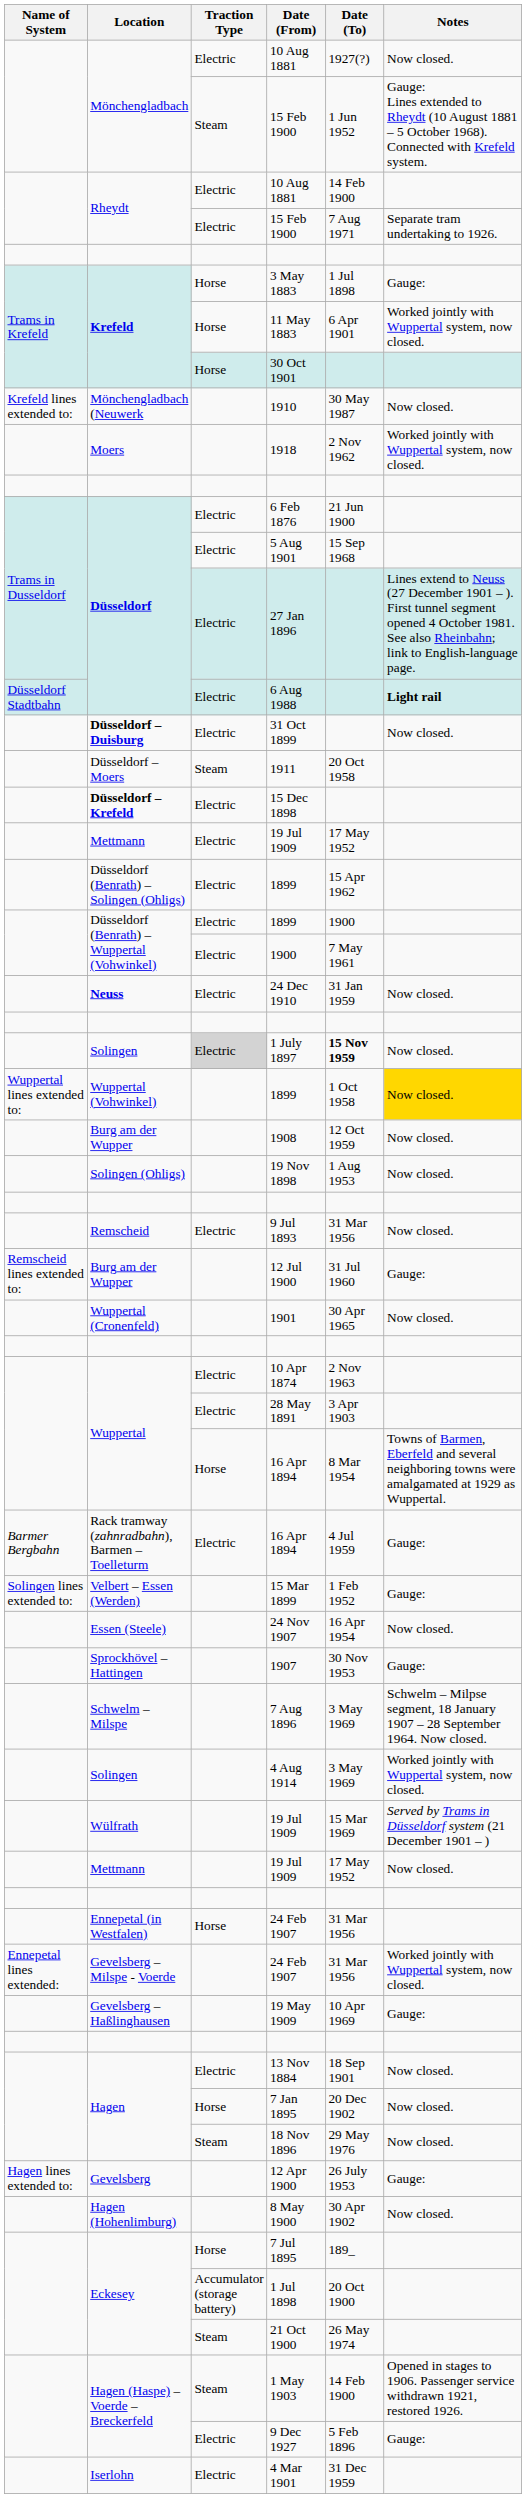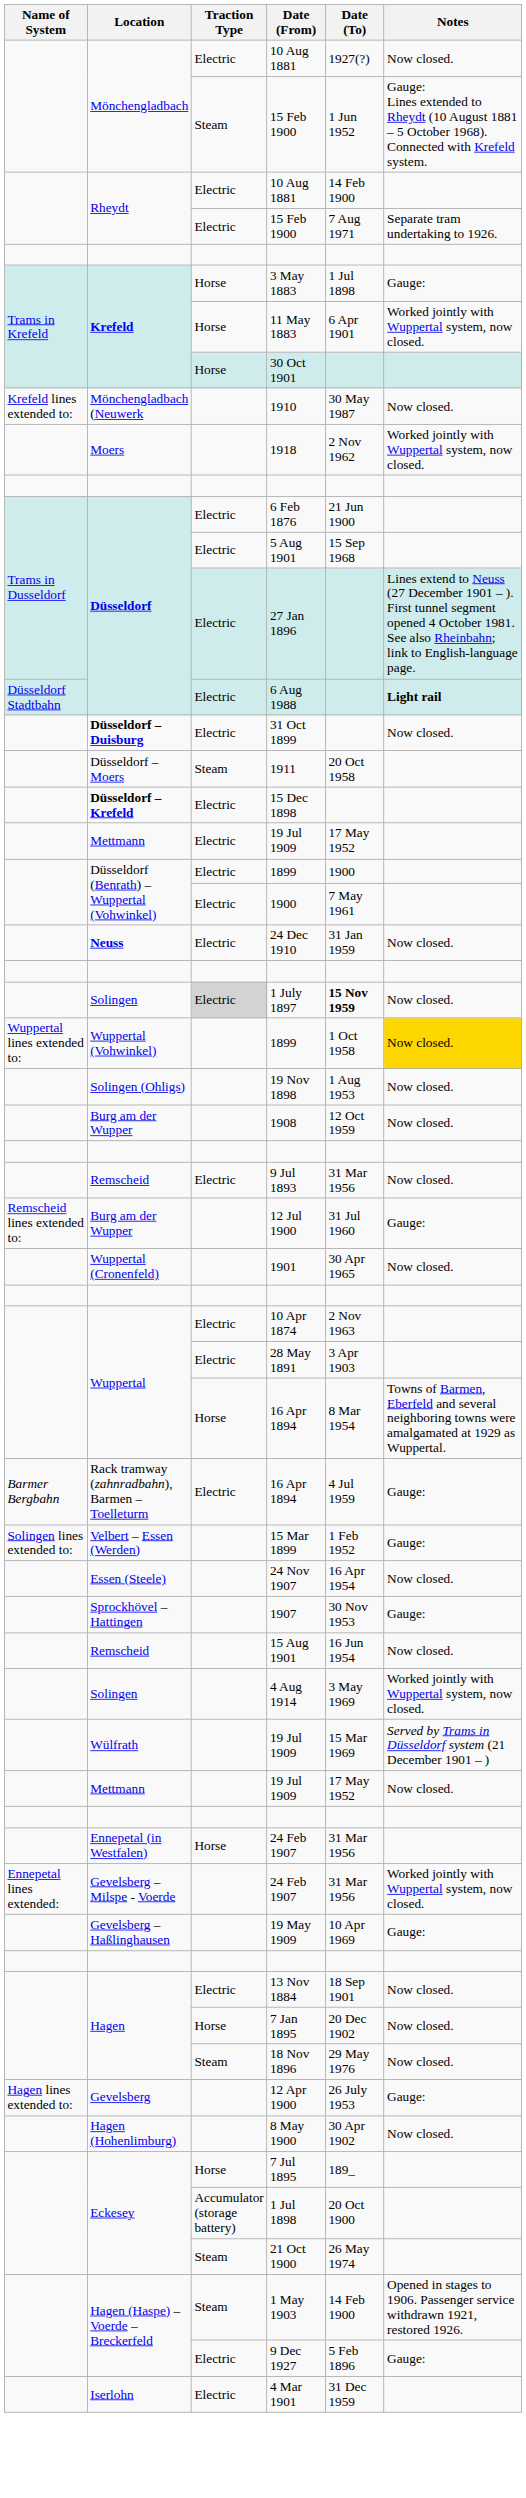 <table class="wikitable" width=100%>
 <tr>
 <th width=17%>Name of System</th>
 <th width=17%>Location</th>
 <th width=12%>Traction<br>Type</th>
 <th width=12%>Date (From)</th>
 <th width=12%>Date (To)</th>
 <th width=30%>Notes</th>
 </tr>
 <tr>
 <td rowspan=2> </td>
 <td rowspan=2><a href='#'>Mönchengladbach</a></td>
 <td>Electric</td>
 <td>10 Aug 1881</td>
 <td>1927(?)</td>
 <td>Now closed.</td>
 </tr>
 <tr>
 <td>Steam</td>
 <td>15 Feb 1900</td>
 <td>1 Jun 1952</td>
 <td>Gauge: <br>Lines extended to <a href='#'>Rheydt</a> (10 August 1881 – 5 October 1968). Connected with <a href='#'>Krefeld</a> system.</td>
 </tr>
 <tr>
 <td rowspan="2"> </td>
 <td rowspan="2"><a href='#'>Rheydt</a></td>
 <td>Electric</td>
 <td>10 Aug 1881</td>
 <td>14 Feb 1900</td>
 <td> </td>
 </tr>
 <tr>
 <td>Electric</td>
 <td>15 Feb 1900</td>
 <td>7 Aug 1971</td>
 <td>Separate tram undertaking to 1926.</td>
 </tr>
 <tr>
 <td> </td>
 <td> </td>
 <td> </td>
 <td> </td>
 <td> </td>
 <td> </td>
 </tr>
 <tr>
 <td style="background:#CFECEC" rowspan="3"><a href='#'>Trams in Krefeld</a></td>
 <td style="background:#CFECEC" rowspan="3"><strong><a href='#'>Krefeld</a></strong></td>
 <td>Horse</td>
 <td>3 May 1883</td>
 <td>1 Jul 1898</td>
 <td>Gauge: </td>
 </tr>
 <tr>
 <td>Horse</td>
 <td>11 May 1883</td>
 <td>6 Apr 1901</td>
 <td>Worked jointly with <a href='#'>Wuppertal</a> system, now closed.</td>
 </tr>
 <tr style="background:#CFECEC">
 <td>Horse</td>
 <td>30 Oct 1901</td>
 <td> </td>
 <td> </td>
 </tr>
 <tr>
 <td><a href='#'>Krefeld</a> lines extended to:</td>
 <td><a href='#'>Mönchengladbach</a> (<a href='#'>Neuwerk</a></td>
 <td> </td>
 <td>1910</td>
 <td>30 May 1987</td>
 <td>Now closed.</td>
 </tr>
 <tr>
 <td> </td>
 <td><a href='#'>Moers</a></td>
 <td> </td>
 <td>1918</td>
 <td>2 Nov 1962</td>
 <td>Worked jointly with <a href='#'>Wuppertal</a> system, now closed.</td>
 </tr>
 <tr>
 <td> </td>
 <td> </td>
 <td> </td>
 <td> </td>
 <td> </td>
 <td> </td>
 </tr>
 <tr>
 <td style="background:#CFECEC" rowspan="3"><a href='#'>Trams in Dusseldorf</a></td>
 <td style="background:#CFECEC" rowspan="4"><strong><a href='#'>Düsseldorf</a></strong></td>
 <td>Electric</td>
 <td>6 Feb 1876</td>
 <td>21 Jun 1900</td>
 <td> </td>
 </tr>
 <tr>
 <td>Electric</td>
 <td>5 Aug 1901</td>
 <td>15 Sep 1968</td>
 <td> </td>
 </tr>
 <tr style="background:#CFECEC">
 <td>Electric</td>
 <td>27 Jan 1896</td>
 <td> </td>
 <td>Lines extend to <a href='#'>Neuss</a> (27 December 1901 – ). First tunnel segment opened 4 October 1981. See also <a href='#'>Rheinbahn</a>; link to English-language page.</td>
 </tr>
 <tr style="background:#CFECEC">
 <td><a href='#'>Düsseldorf Stadtbahn</a></td>
 <td>Electric</td>
 <td>6 Aug 1988</td>
 <td> </td>
 <td><strong>Light rail</strong></td>
 </tr>
 <tr>
 <td> </td>
 <td><strong>Düsseldorf – <a href='#'>Duisburg</a></strong></td>
 <td>Electric</td>
 <td>31 Oct 1899</td>
 <td> </td>
 <td>Now closed.</td>
 </tr>
 <tr>
 <td> </td>
 <td>Düsseldorf – <a href='#'>Moers</a></td>
 <td>Steam</td>
 <td>1911</td>
 <td>20 Oct 1958</td>
 <td> </td>
 </tr>
 <tr>
 <td> </td>
 <td><strong>Düsseldorf – <a href='#'>Krefeld</a></strong></td>
 <td>Electric</td>
 <td>15 Dec 1898</td>
 <td> </td>
 <td> </td>
 </tr>
 <tr>
 <td> </td>
 <td><a href='#'>Mettmann</a></td>
 <td>Electric</td>
 <td>19 Jul 1909</td>
 <td>17 May 1952</td>
 <td> </td>
 </tr>
 <tr>
-<td> </td>
-<td>Düsseldorf (<a href='#'>Benrath</a>) – <a href='#'>Solingen (Ohligs)</a></td>
-<td>Electric</td>
-<td>1899</td>
-<td>15 Apr 1962</td>
-<td> </td>
-</tr>
-<tr>
 <td rowspan="2"> </td>
 <td rowspan="2">Düsseldorf (<a href='#'>Benrath</a>) – <a href='#'>Wuppertal (Vohwinkel)</a></td>
 <td>Electric</td>
 <td>1899</td>
 <td>1900</td>
 <td> </td>
 </tr>
 <tr>
 <td>Electric</td>
 <td>1900</td>
 <td>7 May 1961</td>
 <td> </td>
 </tr>
 <tr>
 <td> </td>
 <td><strong><a href='#'>Neuss</a></strong></td>
 <td>Electric</td>
 <td>24 Dec 1910</td>
 <td>31 Jan 1959</td>
 <td>Now closed.</td>
 </tr>
 <tr>
 <td> </td>
 <td> </td>
 <td> </td>
 <td> </td>
 <td> </td>
 <td> </td>
 </tr>
 <tr>
 <td> </td>
 <td><a href='#'>Solingen</a></td>
 <td style="background: lightgrey;">Electric</td>
 <td>1 July 1897</td>
 <td><strong>15 Nov 1959</strong></td>
 <td>Now closed.</td>
 </tr>
 <tr>
 <td><a href='#'>Wuppertal</a> lines extended to:</td>
 <td><a href='#'>Wuppertal (Vohwinkel)</a></td>
 <td> </td>
 <td>1899</td>
 <td>1 Oct 1958</td>
 <td style="background: gold;">Now closed.</td>
 </tr>
 <tr>
 <td> </td>
+<td><a href='#'>Solingen (Ohligs)</a></td>
+<td> </td>
+<td>19 Nov 1898</td>
+<td>1 Aug 1953</td>
+<td>Now closed.</td>
+</tr>
+<tr>
+<td> </td>
 <td><a href='#'>Burg am der Wupper</a></td>
 <td> </td>
 <td>1908</td>
 <td>12 Oct 1959</td>
-<td>Now closed.</td>
-</tr>
-<tr>
-<td> </td>
-<td><a href='#'>Solingen (Ohligs)</a></td>
-<td> </td>
-<td>19 Nov 1898</td>
-<td>1 Aug 1953</td>
 <td>Now closed.</td>
 </tr>
 <tr>
 <td> </td>
 <td> </td>
 <td> </td>
 <td> </td>
 <td> </td>
 <td> </td>
 </tr>
 <tr>
 <td> </td>
 <td><a href='#'>Remscheid</a></td>
 <td>Electric</td>
 <td>9 Jul 1893</td>
 <td>31 Mar 1956</td>
 <td>Now closed.</td>
 </tr>
 <tr>
 <td><a href='#'>Remscheid</a> lines extended to:</td>
 <td><a href='#'>Burg am der Wupper</a></td>
 <td> </td>
 <td>12 Jul 1900</td>
 <td>31 Jul 1960</td>
 <td>Gauge: </td>
 </tr>
 <tr>
 <td> </td>
 <td><a href='#'>Wuppertal (Cronenfeld)</a></td>
 <td> </td>
 <td>1901</td>
 <td>30 Apr 1965</td>
 <td>Now closed.</td>
 </tr>
 <tr>
 <td> </td>
 <td> </td>
 <td> </td>
 <td> </td>
 <td> </td>
 <td> </td>
 </tr>
 <tr>
 <td rowspan="3"> </td>
 <td rowspan="3"><a href='#'>Wuppertal</a></td>
 <td>Electric</td>
 <td>10 Apr 1874</td>
 <td>2 Nov 1963</td>
 <td> </td>
 </tr>
 <tr>
 <td>Electric</td>
 <td>28 May 1891</td>
 <td>3 Apr 1903</td>
 <td> </td>
 </tr>
 <tr>
 <td>Horse</td>
 <td>16 Apr 1894</td>
 <td>8 Mar 1954</td>
 <td>Towns of <a href='#'>Barmen</a>, <a href='#'>Eberfeld</a> and several neighboring towns were amalgamated at 1929 as Wuppertal.</td>
 </tr>
 <tr>
 <td><em>Barmer Bergbahn</em></td>
 <td>Rack tramway (<em>zahnradbahn</em>), Barmen – <a href='#'>Toelleturm</a></td>
 <td>Electric</td>
 <td>16 Apr 1894</td>
 <td>4 Jul 1959</td>
 <td>Gauge: </td>
 </tr>
 <tr>
 <td><a href='#'>Solingen</a> lines extended to:</td>
 <td><a href='#'>Velbert</a> – <a href='#'>Essen (Werden)</a></td>
 <td> </td>
 <td>15 Mar 1899</td>
 <td>1 Feb 1952</td>
 <td>Gauge: </td>
 </tr>
 <tr>
 <td> </td>
 <td><a href='#'>Essen (Steele)</a></td>
 <td> </td>
 <td>24 Nov 1907</td>
 <td>16 Apr 1954</td>
 <td>Now closed.</td>
 </tr>
 <tr>
 <td> </td>
 <td><a href='#'>Sprockhövel</a> – <a href='#'>Hattingen</a></td>
 <td> </td>
 <td>1907</td>
 <td>30 Nov 1953</td>
 <td>Gauge: </td>
 </tr>
 <tr>
 <td> </td>
-<td><a href='#'>Schwelm</a> – <a href='#'>Milspe</a></td>
+<td><a href='#'>Remscheid</a></td>
 <td> </td>
-<td>7 Aug 1896</td>
-<td>3 May 1969</td>
-<td>Schwelm – Milpse segment, 18 January 1907 – 28 September 1964. Now closed.</td>
+<td>15 Aug 1901</td>
+<td>16 Jun 1954</td>
+<td>Now closed.</td>
 </tr>
 <tr>
 <td> </td>
 <td><a href='#'>Solingen</a></td>
 <td> </td>
 <td>4 Aug 1914</td>
 <td>3 May 1969</td>
 <td>Worked jointly with <a href='#'>Wuppertal</a> system, now closed.</td>
 </tr>
 <tr>
 <td> </td>
 <td><a href='#'>Wülfrath</a></td>
 <td> </td>
 <td>19 Jul 1909</td>
 <td>15 Mar 1969</td>
 <td><em>Served by <a href='#'>Trams in Düsseldorf</a> system</em> (21 December 1901 – )</td>
 </tr>
 <tr>
 <td> </td>
 <td><a href='#'>Mettmann</a></td>
 <td> </td>
 <td>19 Jul 1909</td>
 <td>17 May 1952</td>
 <td>Now closed.</td>
 </tr>
 <tr>
 <td> </td>
 <td> </td>
 <td> </td>
 <td> </td>
 <td> </td>
 <td> </td>
 </tr>
 <tr>
 <td> </td>
 <td><a href='#'>Ennepetal (in Westfalen)</a></td>
 <td>Horse</td>
 <td>24 Feb 1907</td>
 <td>31 Mar 1956</td>
 <td> </td>
 </tr>
 <tr>
 <td><a href='#'>Ennepetal</a> lines extended:</td>
 <td><a href='#'>Gevelsberg</a> – <a href='#'>Milspe</a> - <a href='#'>Voerde</a></td>
 <td> </td>
 <td>24 Feb 1907</td>
 <td>31 Mar 1956</td>
 <td>Worked jointly with <a href='#'>Wuppertal</a> system, now closed.</td>
 </tr>
 <tr>
 <td> </td>
 <td><a href='#'>Gevelsberg</a> – <a href='#'>Haßlinghausen</a></td>
 <td> </td>
 <td>19 May 1909</td>
 <td>10 Apr 1969</td>
 <td>Gauge: </td>
 </tr>
 <tr>
 <td> </td>
 <td> </td>
 <td> </td>
 <td> </td>
 <td> </td>
 <td> </td>
 </tr>
 <tr>
 <td rowspan="3"> </td>
 <td rowspan="3"><a href='#'>Hagen</a></td>
 <td>Electric</td>
 <td>13 Nov 1884</td>
 <td>18 Sep 1901</td>
 <td>Now closed.</td>
 </tr>
 <tr>
 <td>Horse</td>
 <td>7 Jan 1895</td>
 <td>20 Dec 1902</td>
 <td>Now closed.</td>
 </tr>
 <tr>
 <td>Steam</td>
 <td>18 Nov 1896</td>
 <td>29 May 1976</td>
 <td>Now closed.</td>
 </tr>
 <tr>
 <td><a href='#'>Hagen</a> lines extended to:</td>
 <td><a href='#'>Gevelsberg</a></td>
 <td> </td>
 <td>12 Apr 1900</td>
 <td>26 July 1953</td>
 <td>Gauge: </td>
 </tr>
 <tr>
 <td> </td>
 <td><a href='#'>Hagen (Hohenlimburg)</a></td>
 <td> </td>
 <td>8 May 1900</td>
 <td>30 Apr 1902</td>
 <td>Now closed.</td>
 </tr>
 <tr>
 <td rowspan="3"> </td>
 <td rowspan="3"><a href='#'>Eckesey</a></td>
 <td>Horse</td>
 <td>7 Jul 1895</td>
 <td>189_</td>
 <td> </td>
 </tr>
 <tr>
 <td>Accumulator (storage battery)</td>
 <td>1 Jul 1898</td>
 <td>20 Oct 1900</td>
 <td> </td>
 </tr>
 <tr>
 <td>Steam</td>
 <td>21 Oct 1900</td>
 <td>26 May 1974</td>
 <td> </td>
 </tr>
 <tr>
 <td rowspan="2"> </td>
 <td rowspan="2"><a href='#'>Hagen (Haspe)</a> – <a href='#'>Voerde</a> – <a href='#'>Breckerfeld</a></td>
 <td>Steam</td>
 <td>1 May 1903</td>
 <td>14 Feb 1900</td>
 <td>Opened in stages to 1906. Passenger service withdrawn 1921, restored 1926.</td>
 </tr>
 <tr>
 <td>Electric</td>
 <td>9 Dec 1927</td>
 <td>5 Feb 1896</td>
 <td>Gauge: </td>
 </tr>
 <tr>
 <td> </td>
 <td><a href='#'>Iserlohn</a></td>
 <td>Electric</td>
 <td>4 Mar 1901</td>
 <td>31 Dec 1959</td>
 <td> </td>
 </tr>
 </table>
